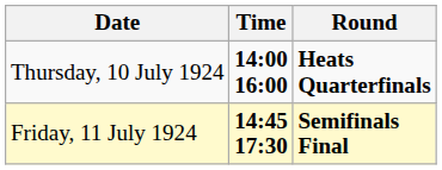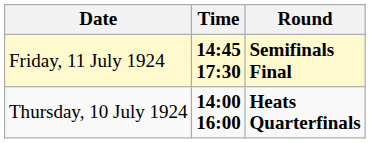 <table class="wikitable">
 <tr>
 <th>Date</th>
 <th>Time</th>
 <th>Round</th>
 </tr>
 <tr>
+<td style=background:lemonchiffon>Friday, 11 July 1924</td>
+<td style=background:lemonchiffon><strong>14:45</strong> <br> <strong>17:30</strong></td>
+<td style=background:lemonchiffon><strong>Semifinals</strong> <br> <strong>Final</strong></td>
+</tr>
+<tr>
 <td>Thursday, 10 July 1924</td>
 <td><strong>14:00</strong> <br> <strong>16:00</strong></td>
 <td><strong>Heats</strong> <br> <strong>Quarterfinals</strong></td>
 </tr>
-<tr>
-<td style=background:lemonchiffon>Friday, 11 July 1924</td>
-<td style=background:lemonchiffon><strong>14:45</strong> <br> <strong>17:30</strong></td>
-<td style=background:lemonchiffon><strong>Semifinals</strong> <br> <strong>Final</strong></td>
-</tr>
 </table>
